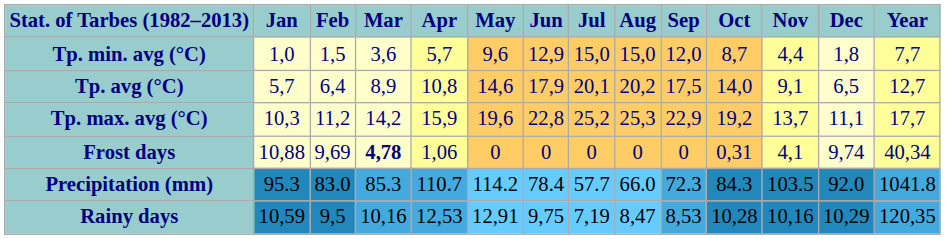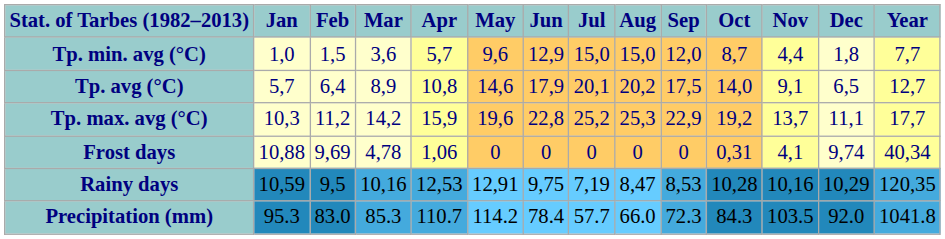 <table class="wikitable" align="center">
 <tr>
 <th style="background: #99CCCC; color:#000080; text-align:center;" height="17">Stat. of Tarbes (1982–2013)</th>
 <th style="background: #99CCCC; color:#000080; text-align:center;">Jan</th>
 <th style="background: #99CCCC; color:#000080; text-align:center;">Feb</th>
 <th style="background: #99CCCC; color:#000080; text-align:center;">Mar</th>
 <th style="background: #99CCCC; color:#000080; text-align:center;">Apr</th>
 <th style="background: #99CCCC; color:#000080; text-align:center;">May</th>
 <th style="background: #99CCCC; color:#000080; text-align:center;">Jun</th>
 <th style="background: #99CCCC; color:#000080; text-align:center;">Jul</th>
 <th style="background: #99CCCC; color:#000080; text-align:center;">Aug</th>
 <th style="background: #99CCCC; color:#000080; text-align:center;">Sep</th>
 <th style="background: #99CCCC; color:#000080; text-align:center;">Oct</th>
 <th style="background: #99CCCC; color:#000080; text-align:center;">Nov</th>
 <th style="background: #99CCCC; color:#000080; text-align:center;">Dec</th>
 <th style="background: #99CCCC; color:#000080; text-align:center;">Year</th>
 </tr>
 <tr>
 <th style="background: #99CCCC; color:#000080; text-align:center;">Tp. min. avg (°C)</th>
 <td style="background: #FFFFCC; color:#000080; text-align:center;">1,0</td>
 <td style="background: #FFFFCC; color:#000080; text-align:center;">1,5</td>
 <td style="background: #FFFFCC; color:#000080; text-align:center;">3,6</td>
 <td style="background: #FFFF99; color:#000080; text-align:center;">5,7</td>
 <td style="background: #FFCC66; color:#000080; text-align:center;">9,6</td>
 <td style="background: #FFCC66; color:#000080; text-align:center;">12,9</td>
 <td style="background: #FFCC66; color:#000080; text-align:center;">15,0</td>
 <td style="background: #FFCC66; color:#000080; text-align:center;">15,0</td>
 <td style="background: #FFCC66; color:#000080; text-align:center;">12,0</td>
 <td style="background: #FFCC66; color:#000080; text-align:center;">8,7</td>
 <td style="background: #FFFF99; color:#000080; text-align:center;">4,4</td>
 <td style="background: #FFFFCC; color:#000080; text-align:center;">1,8</td>
 <td style="background: #FFFF99; color:#000080; text-align:center;">7,7</td>
 </tr>
 <tr>
 <th style="background: #99CCCC; color:#000080; text-align:center;">Tp. avg (°C)</th>
 <td style="background: #FFFFCC; color:#000080; text-align:center;">5,7</td>
 <td style="background: #FFFFCC; color:#000080; text-align:center;">6,4</td>
 <td style="background: #FFFFCC; color:#000080; text-align:center;">8,9</td>
 <td style="background: #FFFF99; color:#000080; text-align:center;">10,8</td>
 <td style="background: #FFCC66; color:#000080; text-align:center;">14,6</td>
 <td style="background: #FFCC66; color:#000080; text-align:center;">17,9</td>
 <td style="background: #FFCC66; color:#000080; text-align:center;">20,1</td>
 <td style="background: #FFCC66; color:#000080; text-align:center;">20,2</td>
 <td style="background: #FFCC66; color:#000080; text-align:center;">17,5</td>
 <td style="background: #FFCC66; color:#000080; text-align:center;">14,0</td>
 <td style="background: #FFFF99; color:#000080; text-align:center;">9,1</td>
 <td style="background: #FFFFCC; color:#000080; text-align:center;">6,5</td>
 <td style="background: #FFFF99; color:#000080; text-align:center;">12,7</td>
 </tr>
 <tr>
 <th style="background: #99CCCC; color:#000080; text-align:center;">Tp. max. avg (°C)</th>
 <td style="background: #FFFFCC; color:#000080; text-align:center;">10,3</td>
 <td style="background: #FFFFCC; color:#000080; text-align:center;">11,2</td>
 <td style="background: #FFFFCC; color:#000080; text-align:center;">14,2</td>
 <td style="background: #FFFF99; color:#000080; text-align:center;">15,9</td>
 <td style="background: #FFCC66; color:#000080; text-align:center;">19,6</td>
 <td style="background: #FFCC66; color:#000080; text-align:center;">22,8</td>
 <td style="background: #FFCC66; color:#000080; text-align:center;">25,2</td>
 <td style="background: #FFCC66; color:#000080; text-align:center;">25,3</td>
 <td style="background: #FFCC66; color:#000080; text-align:center;">22,9</td>
 <td style="background: #FFCC66; color:#000080; text-align:center;">19,2</td>
 <td style="background: #FFFF99; color:#000080; text-align:center;">13,7</td>
 <td style="background: #FFFFCC; color:#000080; text-align:center;">11,1</td>
 <td style="background: #FFFF99; color:#000080; text-align:center;">17,7</td>
 </tr>
 <tr>
 <th style="background: #99CCCC; color:#000080; text-align:center;">Frost days</th>
 <td style="background: #FFFFCC; color:#000080; text-align:center;">10,88</td>
 <td style="background: #FFFFCC; color:#000080; text-align:center;">9,69</td>
-<td style="background: #FFFFCC; color:#000080; text-align:center;"><strong>4,78</strong></td>
+<td style="background: #FFFFCC; color:#000080; text-align:center;">4,78</td>
 <td style="background: #FFFF99; color:#000080; text-align:center;">1,06</td>
 <td style="background: #FFCC66; color:#000080; text-align:center;">0</td>
 <td style="background: #FFCC66; color:#000080; text-align:center;">0</td>
 <td style="background: #FFCC66; color:#000080; text-align:center;">0</td>
 <td style="background: #FFCC66; color:#000080; text-align:center;">0</td>
 <td style="background: #FFCC66; color:#000080; text-align:center;">0</td>
 <td style="background: #FFCC66; color:#000080; text-align:center;">0,31</td>
 <td style="background: #FFFF99; color:#000080; text-align:center;">4,1</td>
 <td style="background: #FFFFCC; color:#000080; text-align:center;">9,74</td>
 <td style="background: #FFFF99; color:#000080; text-align:center;">40,34</td>
+</tr>
+<tr>
+<th style="background: #99CCCC; color:#000080;">Rainy days</th>
+<td style="background: #2288BB; text-align:center;">10,59</td>
+<td style="background: #2288BB; text-align:center;">9,5</td>
+<td style="background: #44AADD; text-align:center;">10,16</td>
+<td style="background: #44AADD; text-align:center;">12,53</td>
+<td style="background: #66CCFF; text-align:center;">12,91</td>
+<td style="background: #66CCFF; text-align:center;">9,75</td>
+<td style="background: #66CCFF; text-align:center;">7,19</td>
+<td style="background: #66CCFF; text-align:center;">8,47</td>
+<td style="background: #44AADD; text-align:center;">8,53</td>
+<td style="background: #2288BB; text-align:center;">10,28</td>
+<td style="background: #2288BB; text-align:center;">10,16</td>
+<td style="background: #2288BB; text-align:center;">10,29</td>
+<td style="background: #44AADD; text-align:center;">120,35</td>
 </tr>
 <tr>
 <th style="background: #99CCCC; color:#000080;">Precipitation (mm)</th>
 <td style="background: #2288BB; text-align:center;">95.3</td>
 <td style="background: #2288BB; text-align:center;">83.0</td>
 <td style="background: #44AADD; text-align:center;">85.3</td>
 <td style="background: #44AADD; text-align:center;">110.7</td>
 <td style="background: #66CCFF; text-align:center;">114.2</td>
 <td style="background: #66CCFF; text-align:center;">78.4</td>
 <td style="background: #66CCFF; text-align:center;">57.7</td>
 <td style="background: #66CCFF; text-align:center;">66.0</td>
 <td style="background: #44AADD; text-align:center;">72.3</td>
 <td style="background: #2288BB; text-align:center;">84.3</td>
 <td style="background: #2288BB; text-align:center;">103.5</td>
 <td style="background: #2288BB; text-align:center;">92.0</td>
 <td style="background: #44AADD; text-align:center;">1041.8</td>
 </tr>
-<tr>
-<th style="background: #99CCCC; color:#000080;">Rainy days</th>
-<td style="background: #2288BB; text-align:center;">10,59</td>
-<td style="background: #2288BB; text-align:center;">9,5</td>
-<td style="background: #44AADD; text-align:center;">10,16</td>
-<td style="background: #44AADD; text-align:center;">12,53</td>
-<td style="background: #66CCFF; text-align:center;">12,91</td>
-<td style="background: #66CCFF; text-align:center;">9,75</td>
-<td style="background: #66CCFF; text-align:center;">7,19</td>
-<td style="background: #66CCFF; text-align:center;">8,47</td>
-<td style="background: #44AADD; text-align:center;">8,53</td>
-<td style="background: #2288BB; text-align:center;">10,28</td>
-<td style="background: #2288BB; text-align:center;">10,16</td>
-<td style="background: #2288BB; text-align:center;">10,29</td>
-<td style="background: #44AADD; text-align:center;">120,35</td>
-</tr>
 </table>
